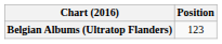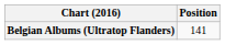 <table class="wikitable plainrowheaders" style="text-align:center">
 <tr>
 <th scope="col">Chart (2016)</th>
 <th scope="col">Position</th>
 </tr>
 <tr>
 <th scope="row">Belgian Albums (Ultratop Flanders)</th>
-<td>123</td>
+<td>141</td>
 </tr>
 </table>
